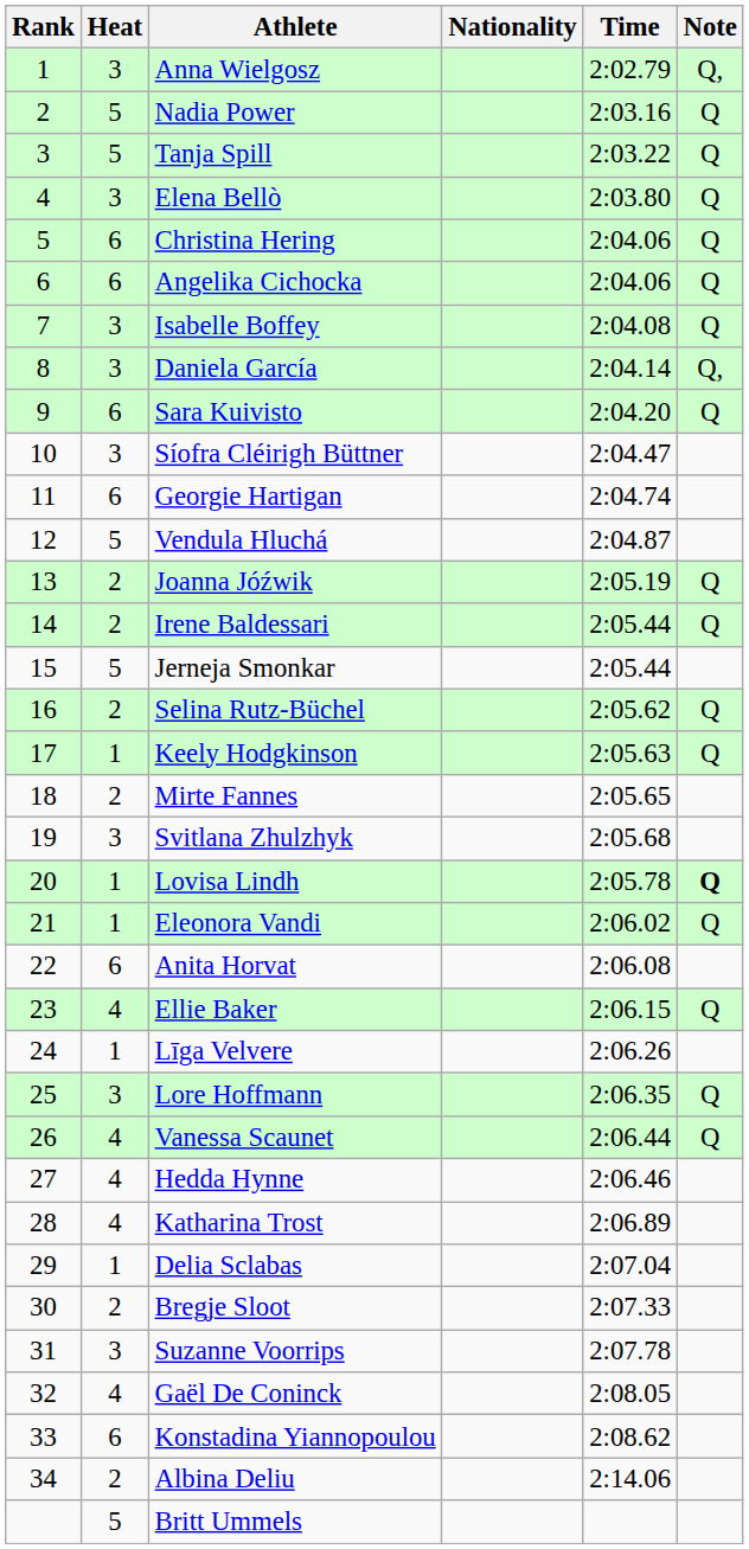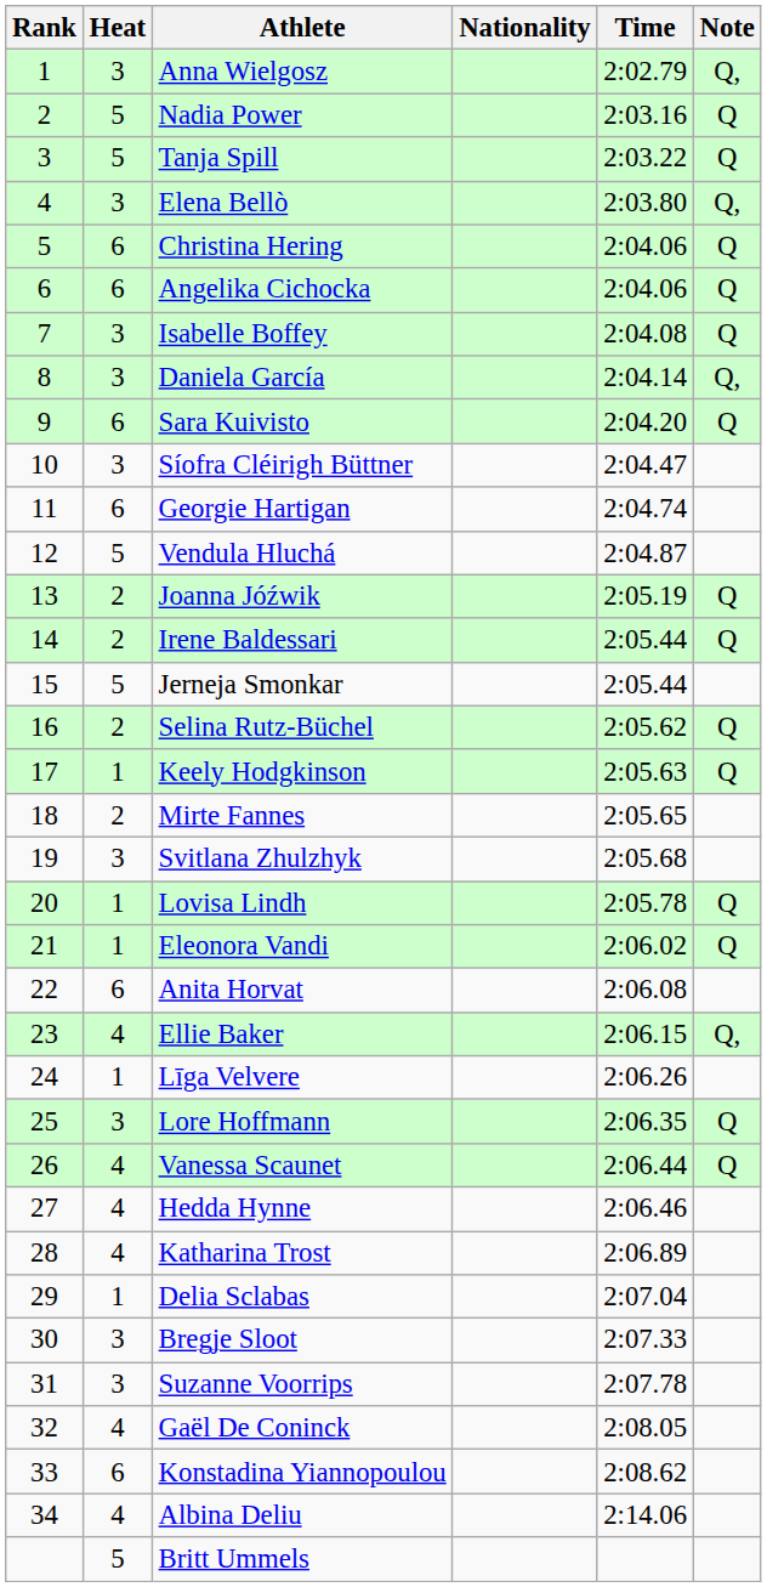 <table class="wikitable sortable" style="text-align:center">
 <tr>
 <th>Rank</th>
 <th>Heat</th>
 <th>Athlete</th>
 <th>Nationality</th>
 <th>Time</th>
 <th>Note</th>
 </tr>
 <tr bgcolor=ccffcc>
 <td>1</td>
 <td>3</td>
 <td align=left><a href='#'>Anna Wielgosz</a></td>
 <td align=left></td>
 <td>2:02.79</td>
 <td>Q, </td>
 </tr>
 <tr bgcolor=ccffcc>
 <td>2</td>
 <td>5</td>
 <td align=left><a href='#'>Nadia Power</a></td>
 <td align=left></td>
 <td>2:03.16</td>
 <td>Q</td>
 </tr>
 <tr bgcolor=ccffcc>
 <td>3</td>
 <td>5</td>
 <td align=left><a href='#'>Tanja Spill</a></td>
 <td align=left></td>
 <td>2:03.22</td>
 <td>Q</td>
 </tr>
 <tr bgcolor=ccffcc>
 <td>4</td>
 <td>3</td>
 <td align=left><a href='#'>Elena Bellò</a></td>
 <td align=left></td>
 <td>2:03.80</td>
-<td>Q</td>
+<td>Q, </td>
 </tr>
 <tr bgcolor=ccffcc>
 <td>5</td>
 <td>6</td>
 <td align=left><a href='#'>Christina Hering</a></td>
 <td align=left></td>
 <td>2:04.06</td>
 <td>Q</td>
 </tr>
 <tr bgcolor=ccffcc>
 <td>6</td>
 <td>6</td>
 <td align=left><a href='#'>Angelika Cichocka</a></td>
 <td align=left></td>
 <td>2:04.06</td>
 <td>Q</td>
 </tr>
 <tr bgcolor=ccffcc>
 <td>7</td>
 <td>3</td>
 <td align=left><a href='#'>Isabelle Boffey</a></td>
 <td align=left></td>
 <td>2:04.08</td>
 <td>Q</td>
 </tr>
 <tr bgcolor=ccffcc>
 <td>8</td>
 <td>3</td>
 <td align=left><a href='#'>Daniela García</a></td>
 <td align=left></td>
 <td>2:04.14</td>
 <td>Q, </td>
 </tr>
 <tr bgcolor=ccffcc>
 <td>9</td>
 <td>6</td>
 <td align=left><a href='#'>Sara Kuivisto</a></td>
 <td align=left></td>
 <td>2:04.20</td>
 <td>Q</td>
 </tr>
 <tr>
 <td>10</td>
 <td>3</td>
 <td align=left><a href='#'>Síofra Cléirigh Büttner</a></td>
 <td align=left></td>
 <td>2:04.47</td>
 <td></td>
 </tr>
 <tr>
 <td>11</td>
 <td>6</td>
 <td align=left><a href='#'>Georgie Hartigan</a></td>
 <td align=left></td>
 <td>2:04.74</td>
 <td></td>
 </tr>
 <tr>
 <td>12</td>
 <td>5</td>
 <td align=left><a href='#'>Vendula Hluchá</a></td>
 <td align=left></td>
 <td>2:04.87</td>
 <td></td>
 </tr>
 <tr bgcolor=ccffcc>
 <td>13</td>
 <td>2</td>
 <td align=left><a href='#'>Joanna Jóźwik</a></td>
 <td align=left></td>
 <td>2:05.19</td>
 <td>Q</td>
 </tr>
 <tr bgcolor=ccffcc>
 <td>14</td>
 <td>2</td>
 <td align=left><a href='#'>Irene Baldessari</a></td>
 <td align=left></td>
 <td>2:05.44</td>
 <td>Q</td>
 </tr>
 <tr>
 <td>15</td>
 <td>5</td>
 <td align=left>Jerneja Smonkar</td>
 <td align=left></td>
 <td>2:05.44</td>
 <td></td>
 </tr>
 <tr bgcolor=ccffcc>
 <td>16</td>
 <td>2</td>
 <td align=left><a href='#'>Selina Rutz-Büchel</a></td>
 <td align=left></td>
 <td>2:05.62</td>
 <td>Q</td>
 </tr>
 <tr bgcolor=ccffcc>
 <td>17</td>
 <td>1</td>
 <td align=left><a href='#'>Keely Hodgkinson</a></td>
 <td align=left></td>
 <td>2:05.63</td>
 <td>Q</td>
 </tr>
 <tr>
 <td>18</td>
 <td>2</td>
 <td align=left><a href='#'>Mirte Fannes</a></td>
 <td align=left></td>
 <td>2:05.65</td>
 <td></td>
 </tr>
 <tr>
 <td>19</td>
 <td>3</td>
 <td align=left><a href='#'>Svitlana Zhulzhyk</a></td>
 <td align=left></td>
 <td>2:05.68</td>
 <td></td>
 </tr>
 <tr bgcolor=ccffcc>
 <td>20</td>
 <td>1</td>
 <td align=left><a href='#'>Lovisa Lindh</a></td>
 <td align=left></td>
 <td>2:05.78</td>
-<td><strong>Q</strong></td>
+<td>Q</td>
 </tr>
 <tr bgcolor=ccffcc>
 <td>21</td>
 <td>1</td>
 <td align=left><a href='#'>Eleonora Vandi</a></td>
 <td align=left></td>
 <td>2:06.02</td>
 <td>Q</td>
 </tr>
 <tr>
 <td>22</td>
 <td>6</td>
 <td align=left><a href='#'>Anita Horvat</a></td>
 <td align=left></td>
 <td>2:06.08</td>
 <td></td>
 </tr>
 <tr bgcolor=ccffcc>
 <td>23</td>
 <td>4</td>
 <td align=left><a href='#'>Ellie Baker</a></td>
 <td align=left></td>
 <td>2:06.15</td>
-<td>Q</td>
+<td>Q, </td>
 </tr>
 <tr>
 <td>24</td>
 <td>1</td>
 <td align=left><a href='#'>Līga Velvere</a></td>
 <td align=left></td>
 <td>2:06.26</td>
 <td></td>
 </tr>
 <tr bgcolor=ccffcc>
 <td>25</td>
 <td>3</td>
 <td align=left><a href='#'>Lore Hoffmann</a></td>
 <td align=left></td>
 <td>2:06.35</td>
 <td>Q</td>
 </tr>
 <tr bgcolor=ccffcc>
 <td>26</td>
 <td>4</td>
 <td align=left><a href='#'>Vanessa Scaunet</a></td>
 <td align=left></td>
 <td>2:06.44</td>
 <td>Q</td>
 </tr>
 <tr>
 <td>27</td>
 <td>4</td>
 <td align=left><a href='#'>Hedda Hynne</a></td>
 <td align=left></td>
 <td>2:06.46</td>
 <td></td>
 </tr>
 <tr>
 <td>28</td>
 <td>4</td>
 <td align=left><a href='#'>Katharina Trost</a></td>
 <td align=left></td>
 <td>2:06.89</td>
 <td></td>
 </tr>
 <tr>
 <td>29</td>
 <td>1</td>
 <td align=left><a href='#'>Delia Sclabas</a></td>
 <td align=left></td>
 <td>2:07.04</td>
 <td></td>
 </tr>
 <tr>
 <td>30</td>
-<td>2</td>
+<td>3</td>
 <td align=left><a href='#'>Bregje Sloot</a></td>
 <td align=left></td>
 <td>2:07.33</td>
 <td></td>
 </tr>
 <tr>
 <td>31</td>
 <td>3</td>
 <td align=left><a href='#'>Suzanne Voorrips</a></td>
 <td align=left></td>
 <td>2:07.78</td>
 <td></td>
 </tr>
 <tr>
 <td>32</td>
 <td>4</td>
 <td align=left><a href='#'>Gaël De Coninck</a></td>
 <td align=left></td>
 <td>2:08.05</td>
 <td></td>
 </tr>
 <tr>
 <td>33</td>
 <td>6</td>
 <td align=left><a href='#'>Konstadina Yiannopoulou</a></td>
 <td align=left></td>
 <td>2:08.62</td>
 <td></td>
 </tr>
 <tr>
 <td>34</td>
-<td>2</td>
+<td>4</td>
 <td align=left><a href='#'>Albina Deliu</a></td>
 <td align=left></td>
 <td>2:14.06</td>
 <td></td>
 </tr>
 <tr>
 <td></td>
 <td>5</td>
 <td align=left><a href='#'>Britt Ummels</a></td>
 <td align=left></td>
 <td></td>
 <td></td>
 </tr>
 </table>
